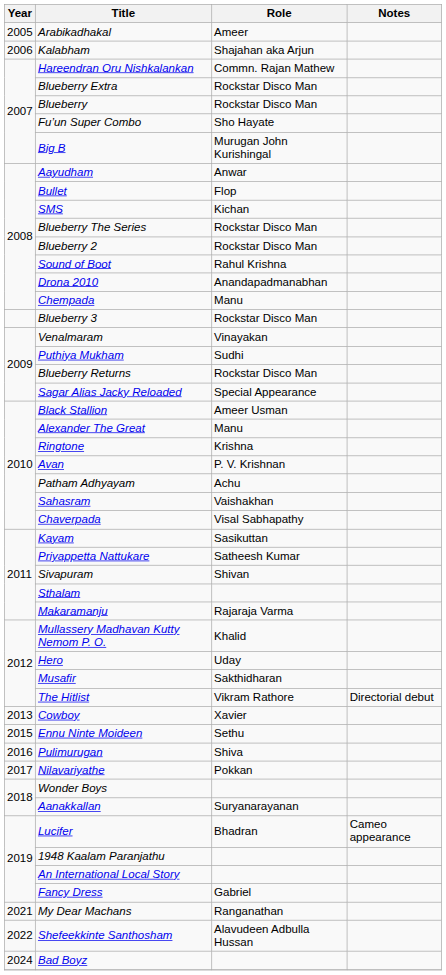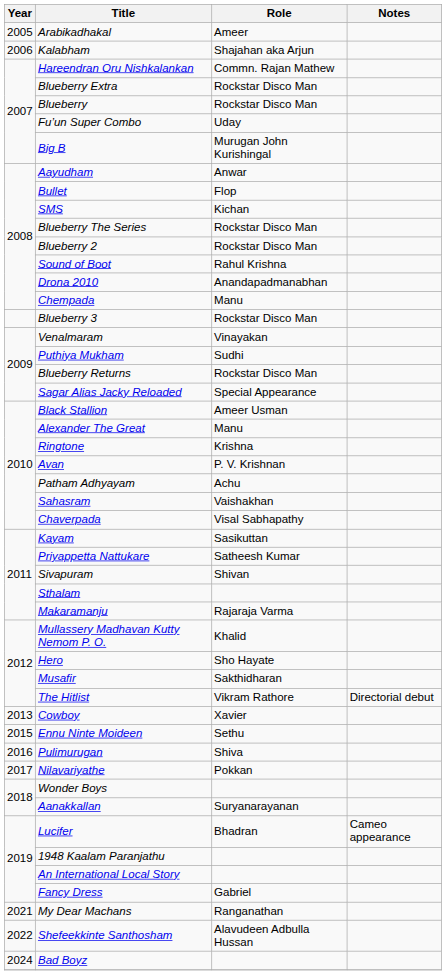 <table class="wikitable sortable">
 <tr>
 <th>Year</th>
 <th>Title</th>
 <th>Role</th>
 <th class="unsortable">Notes</th>
 </tr>
 <tr>
 <td>2005</td>
 <td><em>Arabikadhakal</em></td>
 <td>Ameer</td>
 <td></td>
 </tr>
 <tr>
 <td>2006</td>
 <td><em>Kalabham</em></td>
 <td>Shajahan aka Arjun</td>
 <td></td>
 </tr>
 <tr>
 <td rowspan="5">2007</td>
 <td><em><a href='#'>Hareendran Oru Nishkalankan</a></em></td>
 <td>Commn. Rajan Mathew</td>
 <td></td>
 </tr>
 <tr>
 <td><em>Blueberry Extra</em></td>
 <td>Rockstar Disco Man</td>
 <td></td>
 </tr>
 <tr>
 <td><em>Blueberry</em></td>
 <td>Rockstar Disco Man</td>
 <td></td>
 </tr>
 <tr>
 <td><em>Fu’un Super Combo</em></td>
-<td>Sho Hayate</td>
+<td>Uday</td>
 <td></td>
 </tr>
 <tr>
 <td><em><a href='#'>Big B</a></em></td>
 <td>Murugan John Kurishingal</td>
 <td></td>
 </tr>
 <tr>
 <td rowspan="8">2008</td>
 <td><em><a href='#'>Aayudham</a></em></td>
 <td>Anwar</td>
 <td></td>
 </tr>
 <tr>
 <td><em><a href='#'>Bullet</a></em></td>
 <td>Flop</td>
 <td></td>
 </tr>
 <tr>
 <td><em><a href='#'>SMS</a></em></td>
 <td>Kichan</td>
 <td></td>
 </tr>
 <tr>
 <td><em>Blueberry The Series</em></td>
 <td>Rockstar Disco Man</td>
 <td></td>
 </tr>
 <tr>
 <td><em>Blueberry 2</em></td>
 <td>Rockstar Disco Man</td>
 <td></td>
 </tr>
 <tr>
 <td><em><a href='#'>Sound of Boot</a></em></td>
 <td>Rahul Krishna</td>
 <td></td>
 </tr>
 <tr>
 <td><em><a href='#'>Drona 2010</a></em></td>
 <td>Anandapadmanabhan</td>
 <td></td>
 </tr>
 <tr>
 <td><em><a href='#'>Chempada</a></em></td>
 <td>Manu</td>
 <td></td>
 </tr>
 <tr>
 <td></td>
 <td><em>Blueberry 3</em></td>
 <td>Rockstar Disco Man</td>
 <td></td>
 </tr>
 <tr>
 <td rowspan="4">2009</td>
 <td><em>Venalmaram</em></td>
 <td>Vinayakan</td>
 <td></td>
 </tr>
 <tr>
 <td><em><a href='#'>Puthiya Mukham</a></em></td>
 <td>Sudhi</td>
 <td></td>
 </tr>
 <tr>
 <td><em>Blueberry Returns</em></td>
 <td>Rockstar Disco Man</td>
 <td></td>
 </tr>
 <tr>
 <td><em><a href='#'>Sagar Alias Jacky Reloaded</a></em></td>
 <td>Special Appearance</td>
 <td></td>
 </tr>
 <tr>
 <td rowspan="7">2010</td>
 <td><em><a href='#'>Black Stallion</a></em></td>
 <td>Ameer Usman</td>
 <td></td>
 </tr>
 <tr>
 <td><em><a href='#'>Alexander The Great</a></em></td>
 <td>Manu</td>
 <td></td>
 </tr>
 <tr>
 <td><em><a href='#'>Ringtone</a></em></td>
 <td>Krishna</td>
 <td></td>
 </tr>
 <tr>
 <td><em><a href='#'>Avan</a></em></td>
 <td>P. V. Krishnan</td>
 <td></td>
 </tr>
 <tr>
 <td><em>Patham Adhyayam</em></td>
 <td>Achu</td>
 <td></td>
 </tr>
 <tr>
 <td><em><a href='#'>Sahasram</a></em></td>
 <td>Vaishakhan</td>
 <td></td>
 </tr>
 <tr>
 <td><em><a href='#'>Chaverpada</a></em></td>
 <td>Visal Sabhapathy</td>
 <td></td>
 </tr>
 <tr>
 <td rowspan="5">2011</td>
 <td><em><a href='#'>Kayam</a></em></td>
 <td>Sasikuttan</td>
 <td></td>
 </tr>
 <tr>
 <td><em><a href='#'>Priyappetta Nattukare</a></em></td>
 <td>Satheesh Kumar</td>
 <td></td>
 </tr>
 <tr>
 <td><em>Sivapuram</em></td>
 <td>Shivan</td>
 <td></td>
 </tr>
 <tr>
 <td><em><a href='#'>Sthalam</a></em></td>
 <td></td>
 <td></td>
 </tr>
 <tr>
 <td><em><a href='#'>Makaramanju</a></em></td>
 <td>Rajaraja Varma</td>
 <td></td>
 </tr>
 <tr>
 <td rowspan="4">2012</td>
 <td><em><a href='#'>Mullassery Madhavan Kutty Nemom P. O.</a></em></td>
 <td>Khalid</td>
 <td></td>
 </tr>
 <tr>
 <td><em><a href='#'>Hero</a></em></td>
-<td>Uday</td>
+<td>Sho Hayate</td>
 <td></td>
 </tr>
 <tr>
 <td><em><a href='#'>Musafir</a></em></td>
 <td>Sakthidharan</td>
 <td></td>
 </tr>
 <tr>
 <td><em><a href='#'>The Hitlist</a></em></td>
 <td>Vikram Rathore</td>
 <td>Directorial debut</td>
 </tr>
 <tr>
 <td>2013</td>
 <td><em><a href='#'>Cowboy</a></em></td>
 <td>Xavier</td>
 <td></td>
 </tr>
 <tr>
 <td>2015</td>
 <td><em><a href='#'>Ennu Ninte Moideen</a></em></td>
 <td>Sethu</td>
 <td></td>
 </tr>
 <tr>
 <td>2016</td>
 <td><em><a href='#'>Pulimurugan</a></em></td>
 <td>Shiva</td>
 <td></td>
 </tr>
 <tr>
 <td>2017</td>
 <td><em><a href='#'>Nilavariyathe</a></em></td>
 <td>Pokkan</td>
 <td></td>
 </tr>
 <tr>
 <td rowspan="2">2018</td>
 <td><em>Wonder Boys</em></td>
 <td></td>
 <td></td>
 </tr>
 <tr>
 <td><em><a href='#'>Aanakkallan</a></em></td>
 <td>Suryanarayanan</td>
 <td></td>
 </tr>
 <tr>
 <td rowspan="4">2019</td>
 <td><em><a href='#'>Lucifer</a></em></td>
 <td>Bhadran</td>
 <td>Cameo appearance</td>
 </tr>
 <tr>
 <td><em>1948 Kaalam Paranjathu</em></td>
 <td></td>
 <td></td>
 </tr>
 <tr>
 <td><em><a href='#'>An International Local Story</a></em></td>
 <td></td>
 <td></td>
 </tr>
 <tr>
 <td><em><a href='#'>Fancy Dress</a></em></td>
 <td>Gabriel</td>
 <td></td>
 </tr>
 <tr>
 <td>2021</td>
 <td><em>My Dear Machans</em></td>
 <td>Ranganathan</td>
 <td></td>
 </tr>
 <tr>
 <td>2022</td>
 <td><em><a href='#'>Shefeekkinte Santhosham</a></em></td>
 <td>Alavudeen Adbulla Hussan</td>
 <td></td>
 </tr>
 <tr>
 <td>2024</td>
 <td><em><a href='#'>Bad Boyz</a></em></td>
 <td></td>
 <td></td>
 </tr>
 <tr>
 </tr>
 </table>
